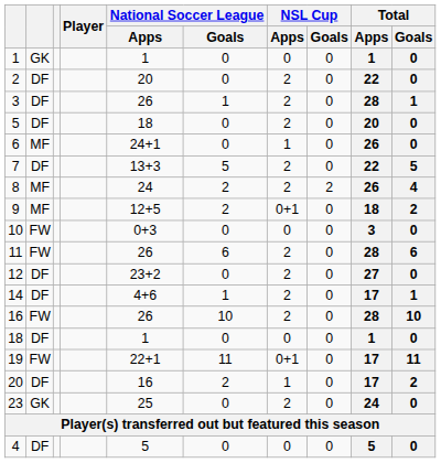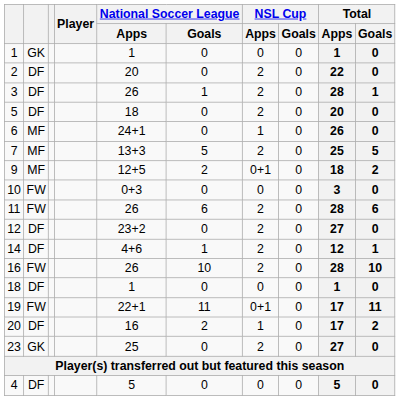 <table class="wikitable sortable" style="text-align:center">
 <tr>
 <th rowspan="2"></th>
 <th rowspan="2"></th>
 <th rowspan="2"></th>
 <th rowspan="2">Player</th>
 <th colspan="2"><a href='#'>National Soccer League</a></th>
 <th colspan="2"><a href='#'>NSL Cup</a></th>
 <th colspan="2">Total</th>
 </tr>
 <tr>
 <th>Apps</th>
 <th>Goals</th>
 <th>Apps</th>
 <th>Goals</th>
 <th>Apps</th>
 <th>Goals</th>
 </tr>
 <tr>
 <td>1</td>
 <td>GK</td>
 <td></td>
 <td align="left"><br></td>
 <td>1</td>
 <td>0<br></td>
 <td>0</td>
 <td>0<br></td>
 <th>1</th>
 <th>0</th>
 </tr>
 <tr>
 <td>2</td>
 <td>DF</td>
 <td></td>
 <td align="left"><br></td>
 <td>20</td>
 <td>0<br></td>
 <td>2</td>
 <td>0<br></td>
 <th>22</th>
 <th>0</th>
 </tr>
 <tr>
 <td>3</td>
 <td>DF</td>
 <td></td>
 <td align="left"><br></td>
 <td>26</td>
 <td>1<br></td>
 <td>2</td>
 <td>0<br></td>
 <th>28</th>
 <th>1</th>
 </tr>
 <tr>
 <td>5</td>
 <td>DF</td>
 <td></td>
 <td align="left"><br></td>
 <td>18</td>
 <td>0<br></td>
 <td>2</td>
 <td>0<br></td>
 <th>20</th>
 <th>0</th>
 </tr>
 <tr>
 <td>6</td>
 <td>MF</td>
 <td></td>
 <td align="left"><br></td>
 <td>24+1</td>
 <td>0<br></td>
 <td>1</td>
 <td>0<br></td>
 <th>26</th>
 <th>0</th>
 </tr>
 <tr>
 <td>7</td>
-<td>DF</td>
+<td>MF</td>
 <td></td>
 <td align="left"><br></td>
 <td>13+3</td>
 <td>5<br></td>
 <td>2</td>
 <td>0<br></td>
-<th>22</th>
+<th>25</th>
 <th>5</th>
-</tr>
-<tr>
-<td>8</td>
-<td>MF</td>
-<td></td>
-<td align="left"><br></td>
-<td>24</td>
-<td>2<br></td>
-<td>2</td>
-<td>2<br></td>
-<th>26</th>
-<th>4</th>
 </tr>
 <tr>
 <td>9</td>
 <td>MF</td>
 <td></td>
 <td align="left"><br></td>
 <td>12+5</td>
 <td>2<br></td>
 <td>0+1</td>
 <td>0<br></td>
 <th>18</th>
 <th>2</th>
 </tr>
 <tr>
 <td>10</td>
 <td>FW</td>
 <td></td>
 <td align="left"><br></td>
 <td>0+3</td>
 <td>0<br></td>
 <td>0</td>
 <td>0<br></td>
 <th>3</th>
 <th>0</th>
 </tr>
 <tr>
 <td>11</td>
 <td>FW</td>
 <td></td>
 <td align="left"><br></td>
 <td>26</td>
 <td>6<br></td>
 <td>2</td>
 <td>0<br></td>
 <th>28</th>
 <th>6</th>
 </tr>
 <tr>
 <td>12</td>
 <td>DF</td>
 <td></td>
 <td align="left"><br></td>
 <td>23+2</td>
 <td>0<br></td>
 <td>2</td>
 <td>0<br></td>
 <th>27</th>
 <th>0</th>
 </tr>
 <tr>
 <td>14</td>
 <td>DF</td>
 <td></td>
 <td align="left"><br></td>
 <td>4+6</td>
 <td>1<br></td>
 <td>2</td>
 <td>0<br></td>
-<th>17</th>
+<th>12</th>
 <th>1</th>
 </tr>
 <tr>
 <td>16</td>
 <td>FW</td>
 <td></td>
 <td align="left"><br></td>
 <td>26</td>
 <td>10<br></td>
 <td>2</td>
 <td>0<br></td>
 <th>28</th>
 <th>10</th>
 </tr>
 <tr>
 <td>18</td>
 <td>DF</td>
 <td></td>
 <td align="left"><br></td>
 <td>1</td>
 <td>0<br></td>
 <td>0</td>
 <td>0<br></td>
 <th>1</th>
 <th>0</th>
 </tr>
 <tr>
 <td>19</td>
 <td>FW</td>
 <td></td>
 <td align="left"><br></td>
 <td>22+1</td>
 <td>11<br></td>
 <td>0+1</td>
 <td>0<br></td>
 <th>17</th>
 <th>11</th>
 </tr>
 <tr>
 <td>20</td>
 <td>DF</td>
 <td></td>
 <td align="left"><br></td>
 <td>16</td>
 <td>2<br></td>
 <td>1</td>
 <td>0<br></td>
 <th>17</th>
 <th>2</th>
 </tr>
 <tr>
 <td>23</td>
 <td>GK</td>
 <td></td>
 <td align="left"><br></td>
 <td>25</td>
 <td>0<br></td>
 <td>2</td>
 <td>0<br></td>
-<th>24</th>
+<th>27</th>
 <th>0</th>
 </tr>
 <tr>
 <th colspan="10">Player(s) transferred out but featured this season</th>
 </tr>
 <tr>
 <td>4</td>
 <td>DF</td>
 <td></td>
 <td align="left"><br></td>
 <td>5</td>
 <td>0<br></td>
 <td>0</td>
 <td>0<br></td>
 <th>5</th>
 <th>0</th>
 </tr>
 </table>
